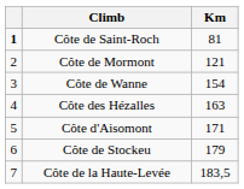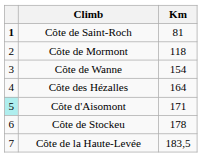 <table class="wikitable" style="text-align:center; font-size:95%;" align="left" width="30%">
 <tr>
 <th></th>
 <th>Climb</th>
 <th>Km</th>
 </tr>
 <tr>
 <td><strong>1</strong></td>
 <td>Côte de Saint-Roch</td>
 <td>81</td>
 </tr>
 <tr>
 <td>2</td>
 <td>Côte de Mormont</td>
-<td>121</td>
+<td>118</td>
 </tr>
 <tr>
 <td>3</td>
 <td>Côte de Wanne</td>
 <td>154</td>
 </tr>
 <tr>
 <td>4</td>
 <td>Côte des Hézalles</td>
-<td>163</td>
+<td>164</td>
 </tr>
 <tr>
-<td>5</td>
+<td style="background: paleturquoise;">5</td>
 <td>Côte d'Aisomont</td>
 <td>171</td>
 </tr>
 <tr>
 <td>6</td>
 <td>Côte de Stockeu</td>
-<td>179</td>
+<td>178</td>
 </tr>
 <tr>
 <td>7</td>
 <td>Côte de la Haute-Levée</td>
 <td>183,5</td>
 </tr>
 </table>
